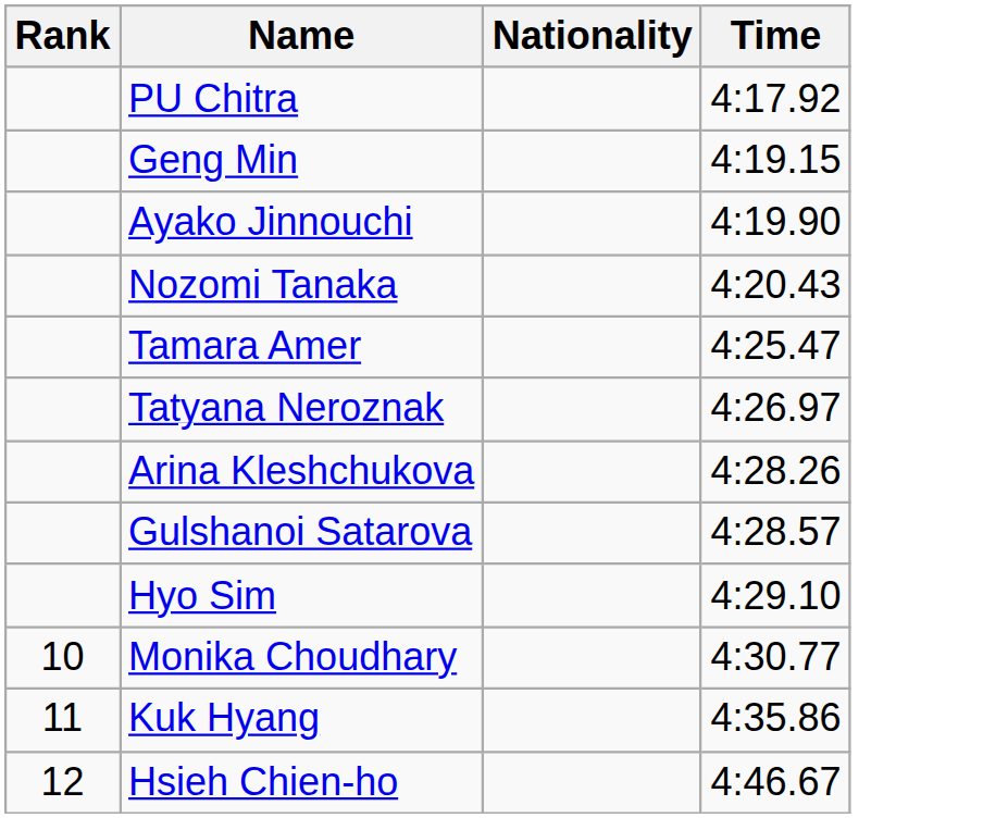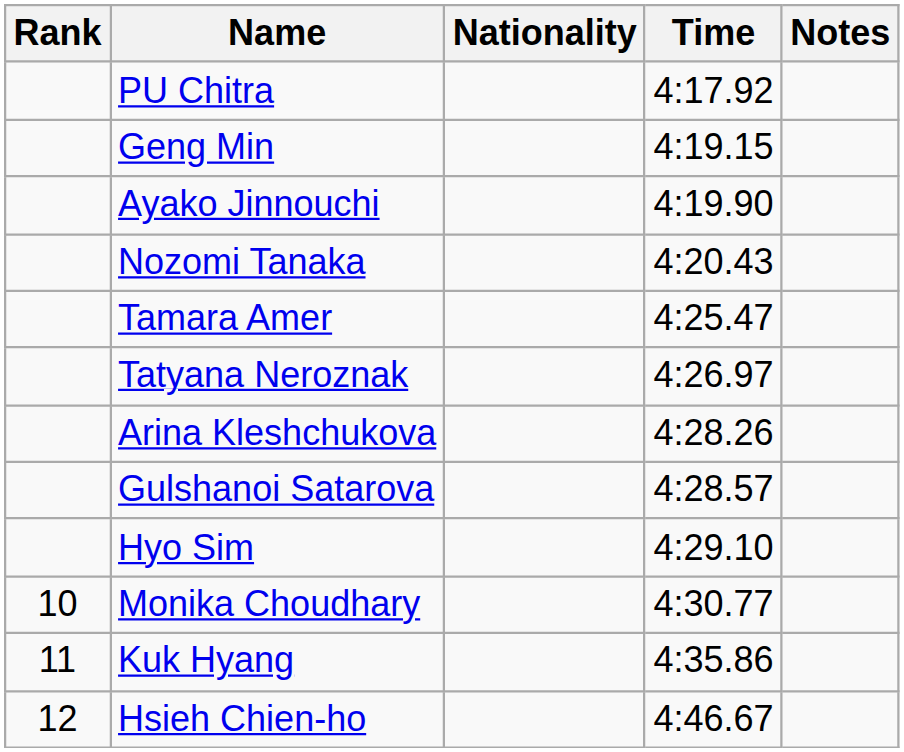 <table class="wikitable sortable" style="text-align:center">
 <tr>
 <th>Rank</th>
 <th>Name</th>
 <th>Nationality</th>
 <th>Time</th>
+<th>Notes</th>
 </tr>
 <tr>
 <td></td>
 <td align=left><a href='#'>PU Chitra</a></td>
 <td align=left></td>
 <td>4:17.92</td>
+<td></td>
 </tr>
 <tr>
 <td></td>
 <td align=left><a href='#'>Geng Min</a></td>
 <td align=left></td>
 <td>4:19.15</td>
+<td></td>
 </tr>
 <tr>
 <td></td>
 <td align=left><a href='#'>Ayako Jinnouchi</a></td>
 <td align=left></td>
 <td>4:19.90</td>
+<td></td>
 </tr>
 <tr>
 <td></td>
 <td align=left><a href='#'>Nozomi Tanaka</a></td>
 <td align=left></td>
 <td>4:20.43</td>
+<td></td>
 </tr>
 <tr>
 <td></td>
 <td align=left><a href='#'>Tamara Amer</a></td>
 <td align=left></td>
 <td>4:25.47</td>
+<td></td>
 </tr>
 <tr>
 <td></td>
 <td align=left><a href='#'>Tatyana Neroznak</a></td>
 <td align=left></td>
 <td>4:26.97</td>
+<td></td>
 </tr>
 <tr>
 <td></td>
 <td align=left><a href='#'>Arina Kleshchukova</a></td>
 <td align=left></td>
 <td>4:28.26</td>
+<td></td>
 </tr>
 <tr>
 <td></td>
 <td align=left><a href='#'>Gulshanoi Satarova</a></td>
 <td align=left></td>
 <td>4:28.57</td>
+<td></td>
 </tr>
 <tr>
 <td></td>
 <td align=left><a href='#'>Hyo Sim</a></td>
 <td align=left></td>
 <td>4:29.10</td>
+<td></td>
 </tr>
 <tr>
 <td>10</td>
 <td align=left><a href='#'>Monika Choudhary</a></td>
 <td align=left></td>
 <td>4:30.77</td>
+<td></td>
 </tr>
 <tr>
 <td>11</td>
 <td align=left><a href='#'>Kuk Hyang</a></td>
 <td align=left></td>
 <td>4:35.86</td>
+<td></td>
 </tr>
 <tr>
 <td>12</td>
 <td align=left><a href='#'>Hsieh Chien-ho</a></td>
 <td align=left></td>
 <td>4:46.67</td>
+<td></td>
 </tr>
 </table>
